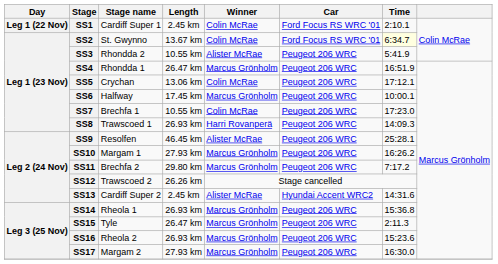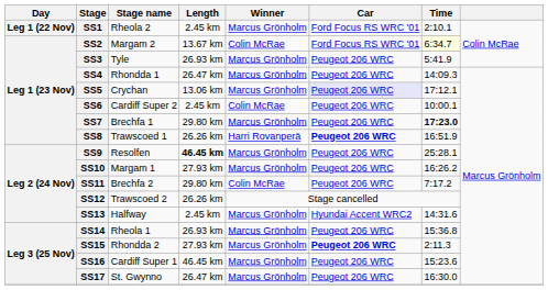 <table class="wikitable" style="font-size: 85%;">
 <tr>
 <th>Day</th>
 <th>Stage</th>
 <th>Stage name</th>
 <th>Length</th>
 <th>Winner</th>
 <th>Car</th>
 <th>Time</th>
 <th></th>
 </tr>
 <tr>
 <th rowspan="1">Leg 1 (22 Nov)</th>
 <th>SS1</th>
-<td>Cardiff Super 1</td>
+<td>Rheola 2</td>
 <td align="center">2.45 km</td>
-<td> <a href='#'>Colin McRae</a></td>
+<td> <a href='#'>Marcus Grönholm</a></td>
 <td><a href='#'>Ford Focus RS WRC '01</a></td>
 <td>2:10.1</td>
 <td rowspan="3"> <a href='#'>Colin McRae</a></td>
 </tr>
 <tr>
 <th rowspan="7">Leg 1 (23 Nov)</th>
 <th>SS2</th>
-<td>St. Gwynno</td>
+<td>Margam 2</td>
 <td align="center">13.67 km</td>
 <td> <a href='#'>Colin McRae</a></td>
 <td><a href='#'>Ford Focus RS WRC '01</a></td>
 <td style="background: lightyellow;">6:34.7</td>
 </tr>
 <tr>
 <th>SS3</th>
-<td>Rhondda 2</td>
-<td align="center">10.55 km</td>
-<td> <a href='#'>Alister McRae</a></td>
+<td>Tyle</td>
+<td align="center">26.93 km</td>
+<td> <a href='#'>Marcus Grönholm</a></td>
 <td><a href='#'>Peugeot 206 WRC</a></td>
 <td>5:41.9</td>
 </tr>
 <tr>
 <th>SS4</th>
 <td>Rhondda 1</td>
 <td align="center">26.47 km</td>
 <td> <a href='#'>Marcus Grönholm</a></td>
 <td><a href='#'>Peugeot 206 WRC</a></td>
-<td>16:51.9</td>
+<td>14:09.3</td>
 <td rowspan="14"> <a href='#'>Marcus Grönholm</a></td>
 </tr>
 <tr>
 <th>SS5</th>
 <td>Crychan</td>
 <td align="center">13.06 km</td>
-<td> <a href='#'>Colin McRae</a></td>
-<td><a href='#'>Peugeot 206 WRC</a></td>
+<td> <a href='#'>Marcus Grönholm</a></td>
+<td style="background: lavender;"><a href='#'>Peugeot 206 WRC</a></td>
 <td>17:12.1</td>
 </tr>
 <tr>
 <th>SS6</th>
-<td>Halfway</td>
-<td align="center">17.45 km</td>
-<td> <a href='#'>Marcus Grönholm</a></td>
+<td>Cardiff Super 2</td>
+<td align="center">2.45 km</td>
+<td> <a href='#'>Colin McRae</a></td>
 <td><a href='#'>Peugeot 206 WRC</a></td>
 <td>10:00.1</td>
 </tr>
 <tr>
 <th>SS7</th>
 <td>Brechfa 1</td>
-<td align="center">10.55 km</td>
-<td> <a href='#'>Colin McRae</a></td>
+<td align="center">29.80 km</td>
+<td> <a href='#'>Marcus Grönholm</a></td>
 <td><a href='#'>Peugeot 206 WRC</a></td>
-<td>17:23.0</td>
+<td><strong>17:23.0</strong></td>
 </tr>
 <tr>
 <th>SS8</th>
 <td>Trawscoed 1</td>
-<td align="center">26.93 km</td>
+<td align="center">26.26 km</td>
 <td> <a href='#'>Harri Rovanperä</a></td>
-<td><a href='#'>Peugeot 206 WRC</a></td>
-<td>14:09.3</td>
+<td><strong><a href='#'>Peugeot 206 WRC</a></strong></td>
+<td>16:51.9</td>
 </tr>
 <tr>
 <th rowspan="5">Leg 2 (24 Nov)</th>
 <th>SS9</th>
 <td>Resolfen</td>
-<td align="center">46.45 km</td>
-<td> <a href='#'>Alister McRae</a></td>
+<td align="center"><strong>46.45 km</strong></td>
+<td> <a href='#'>Marcus Grönholm</a></td>
 <td><a href='#'>Peugeot 206 WRC</a></td>
 <td>25:28.1</td>
 </tr>
 <tr>
 <th>SS10</th>
 <td>Margam 1</td>
 <td align="center">27.93 km</td>
 <td> <a href='#'>Marcus Grönholm</a></td>
 <td><a href='#'>Peugeot 206 WRC</a></td>
 <td>16:26.2</td>
 </tr>
 <tr>
 <th>SS11</th>
 <td>Brechfa 2</td>
 <td align="center">29.80 km</td>
-<td> <a href='#'>Marcus Grönholm</a></td>
+<td> <a href='#'>Colin McRae</a></td>
 <td><a href='#'>Peugeot 206 WRC</a></td>
 <td>7:17.2</td>
 </tr>
 <tr>
 <th>SS12</th>
 <td>Trawscoed 2</td>
 <td align="center">26.26 km</td>
 <td colspan="3" align="center">Stage cancelled</td>
 </tr>
 <tr>
 <th>SS13</th>
-<td>Cardiff Super 2</td>
+<td>Halfway</td>
 <td align="center">2.45 km</td>
-<td> <a href='#'>Alister McRae</a></td>
+<td> <a href='#'>Marcus Grönholm</a></td>
 <td><a href='#'>Hyundai Accent WRC2</a></td>
 <td>14:31.6</td>
 </tr>
 <tr>
 <th rowspan="4">Leg 3 (25 Nov)</th>
 <th>SS14</th>
 <td>Rheola 1</td>
 <td align="center">26.93 km</td>
 <td> <a href='#'>Marcus Grönholm</a></td>
 <td><a href='#'>Peugeot 206 WRC</a></td>
 <td>15:36.8</td>
 </tr>
 <tr>
 <th>SS15</th>
-<td>Tyle</td>
-<td align="center">26.47 km</td>
+<td>Rhondda 2</td>
+<td align="center">27.93 km</td>
 <td> <a href='#'>Marcus Grönholm</a></td>
-<td><a href='#'>Peugeot 206 WRC</a></td>
+<td><strong><a href='#'>Peugeot 206 WRC</a></strong></td>
 <td>2:11.3</td>
 </tr>
 <tr>
 <th>SS16</th>
-<td>Rheola 2</td>
-<td align="center">26.93 km</td>
+<td>Cardiff Super 1</td>
+<td align="center">46.45 km</td>
 <td> <a href='#'>Marcus Grönholm</a></td>
 <td><a href='#'>Peugeot 206 WRC</a></td>
 <td>15:23.6</td>
 </tr>
 <tr>
 <th>SS17</th>
-<td>Margam 2</td>
-<td align="center">27.93 km</td>
+<td>St. Gwynno</td>
+<td align="center">26.47 km</td>
 <td> <a href='#'>Marcus Grönholm</a></td>
 <td><a href='#'>Peugeot 206 WRC</a></td>
 <td>16:30.0</td>
 </tr>
 <tr>
 </tr>
 </table>
